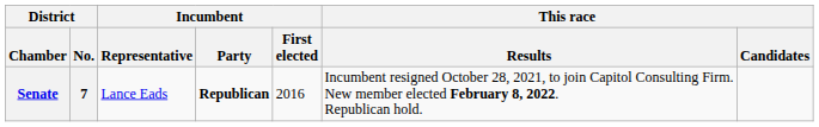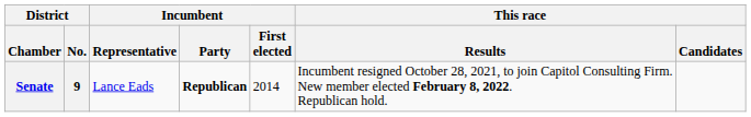 <table class="wikitable sortable">
 <tr valign=bottom>
 <th colspan="2">District</th>
 <th colspan="3">Incumbent</th>
 <th colspan="2">This race</th>
 </tr>
 <tr valign=bottom>
 <th>Chamber</th>
 <th>No.</th>
 <th>Representative</th>
 <th>Party</th>
 <th>First<br>elected</th>
 <th>Results</th>
 <th>Candidates</th>
 </tr>
 <tr>
 <th><a href='#'>Senate</a></th>
-<th>7</th>
+<th>9</th>
 <td><a href='#'>Lance Eads</a></td>
 <td><strong>Republican</strong></td>
-<td>2016</td>
+<td>2014</td>
 <td>Incumbent resigned October 28, 2021, to join Capitol Consulting Firm.<br>New member elected <strong>February 8, 2022</strong>.<br>Republican hold.</td>
 <td nowrap></td>
 </tr>
 </table>
